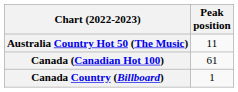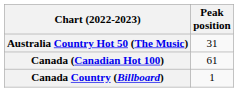 <table class="wikitable sortable plainrowheaders" style="text-align:center;">
 <tr>
 <th>Chart (2022-2023)</th>
 <th>Peak<br>position</th>
 </tr>
 <tr>
 <th scope="row">Australia <a href='#'>Country Hot 50</a> (<a href='#'>The Music</a>)</th>
-<td align="center">11</td>
+<td align="center">31</td>
 </tr>
 <tr>
 <th scope="row">Canada (<a href='#'>Canadian Hot 100</a>)</th>
 <td>61</td>
 </tr>
 <tr>
 <th scope="row">Canada <a href='#'>Country</a> (<a href='#'><em>Billboard</em></a>)</th>
 <td>1</td>
 </tr>
 </table>
